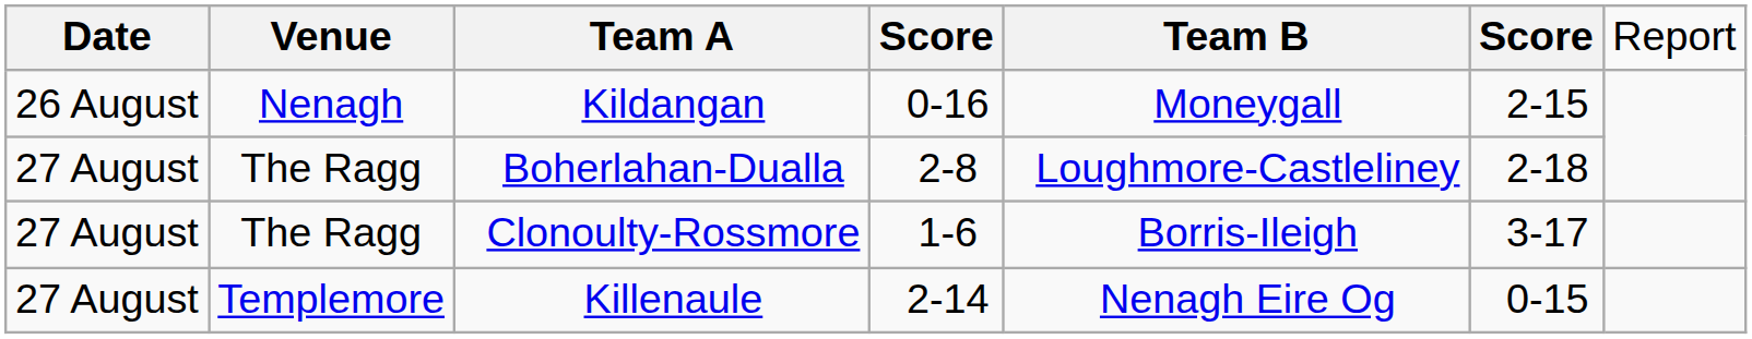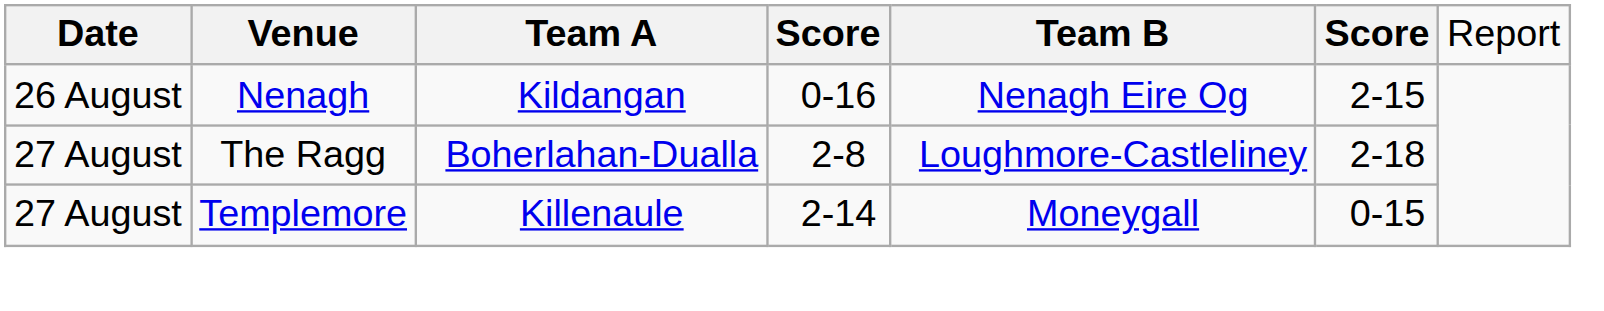 <table class="wikitable">
 <tr>
 <th>Date</th>
 <th>Venue</th>
 <th>Team A</th>
 <th>Score</th>
 <th>Team B</th>
 <th>Score</th>
 <td>Report</td>
 </tr>
 <tr align="center">
 <td>26 August</td>
 <td><a href='#'>Nenagh</a></td>
 <td>  <a href='#'>Kildangan</a></td>
 <td>  0-16</td>
-<td>  <a href='#'>Moneygall</a></td>
+<td>  <a href='#'>Nenagh Eire Og</a></td>
 <td>  2-15</td>
 </tr>
 <tr align="center">
 <td>27 August</td>
 <td>The Ragg</td>
 <td>  <a href='#'>Boherlahan-Dualla</a></td>
 <td>  2-8</td>
 <td>  <a href='#'>Loughmore-Castleliney</a></td>
 <td>  2-18</td>
 </tr>
 <tr align="center">
 <td>27 August</td>
-<td>The Ragg</td>
-<td>  <a href='#'>Clonoulty-Rossmore</a></td>
-<td>  1-6</td>
-<td>  <a href='#'>Borris-Ileigh</a></td>
-<td>  3-17</td>
-<td></td>
-</tr>
-<tr align="center">
-<td>27 August</td>
 <td><a href='#'>Templemore</a></td>
 <td>  <a href='#'>Killenaule</a></td>
 <td>  2-14</td>
-<td>  <a href='#'>Nenagh Eire Og</a></td>
+<td>  <a href='#'>Moneygall</a></td>
 <td>  0-15</td>
 </tr>
 </table>
